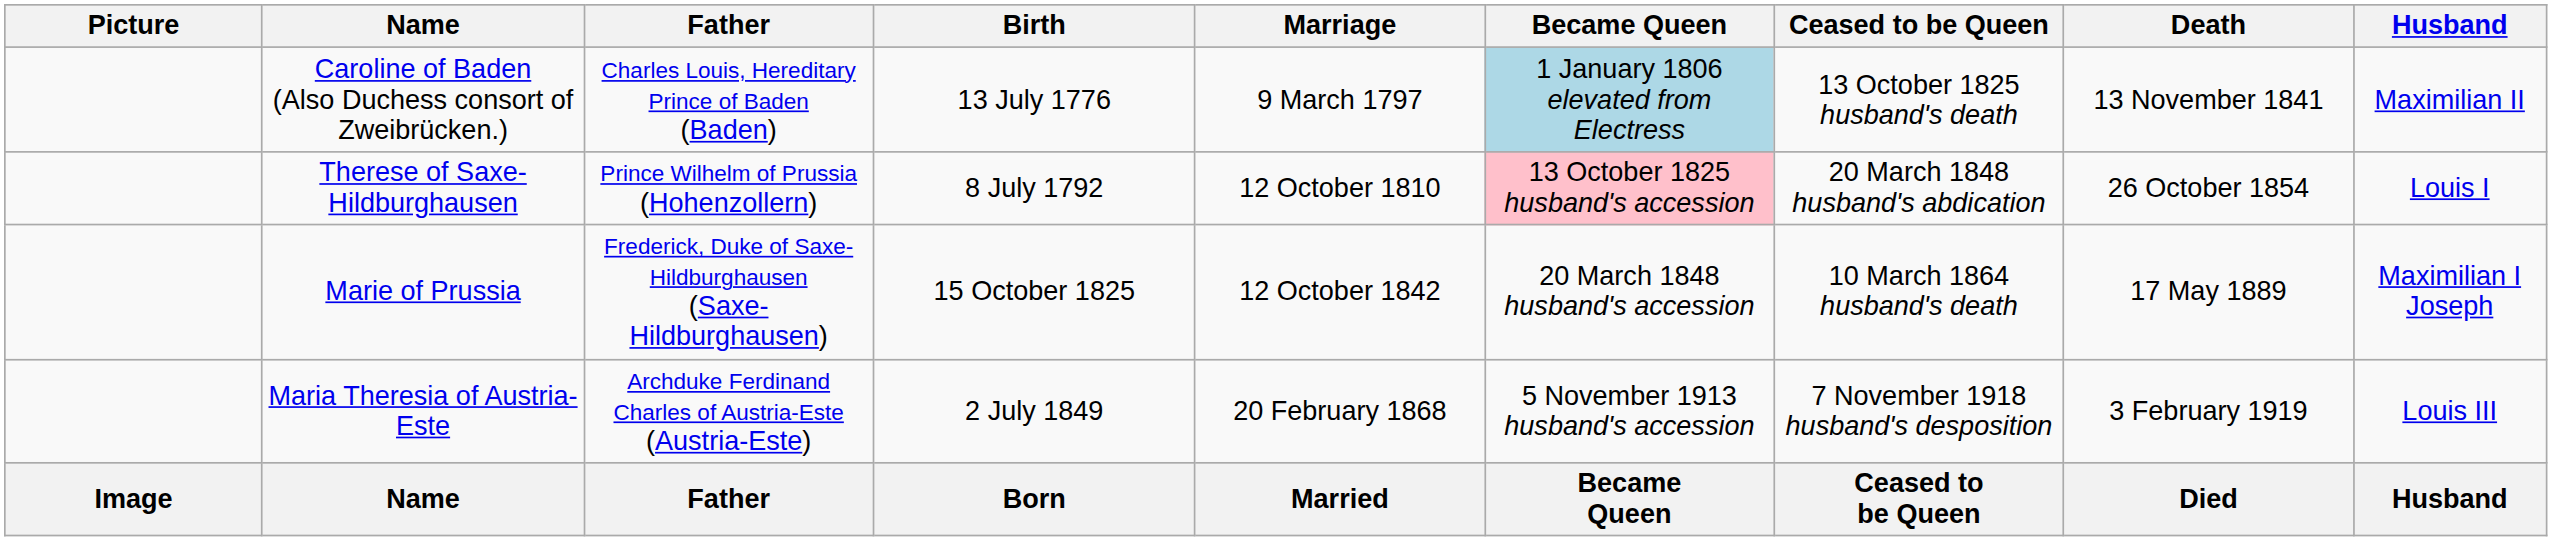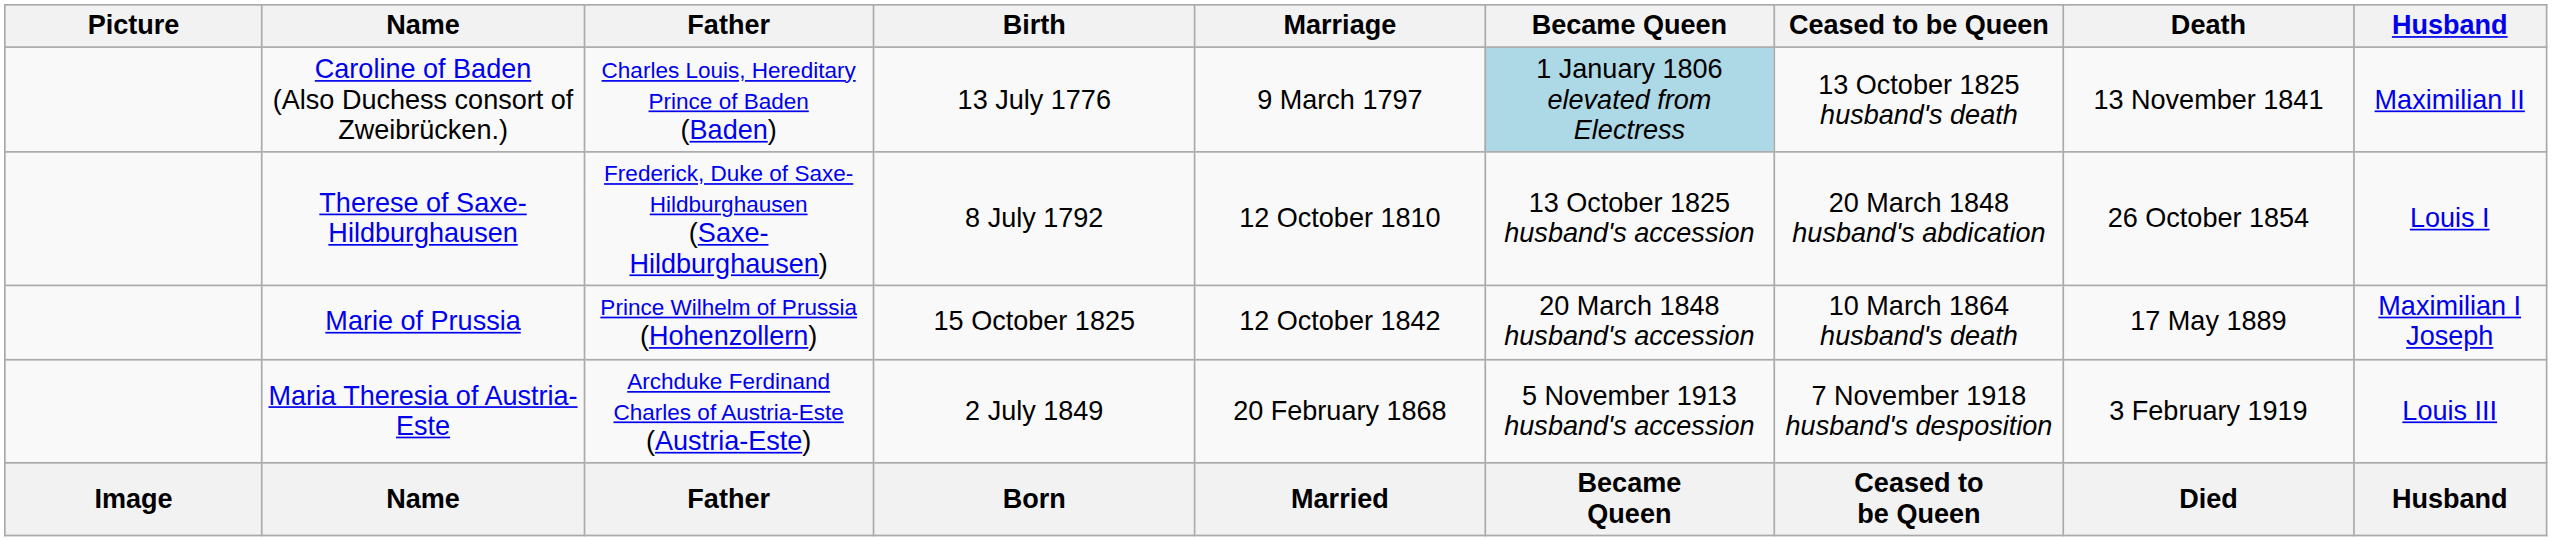 <table width=95% class="wikitable">
 <tr>
 <th width = "8%">Picture</th>
 <th width = "10%">Name</th>
 <th width = "9%">Father</th>
 <th width = "10%">Birth</th>
 <th width = "9%">Marriage</th>
 <th width = "9%">Became Queen</th>
 <th width = "9%">Ceased to be Queen</th>
 <th width = "9%">Death</th>
 <th width = "6%"><a href='#'>Husband</a></th>
 </tr>
 <tr>
 <td align="center"></td>
 <td align="center"><a href='#'>Caroline of Baden</a><br>(Also Duchess consort of Zweibrücken.)</td>
 <td align="center"><small><a href='#'>Charles Louis, Hereditary Prince of Baden</a></small> <br> (<a href='#'>Baden</a>)</td>
 <td align="center">13 July 1776</td>
 <td align="center">9 March 1797</td>
 <td align="center" style="background: lightblue;">1 January 1806<br><em>elevated from Electress</em></td>
 <td align="center">13 October 1825<br><em>husband's death</em></td>
 <td align=center>13 November 1841</td>
 <td align="center"><a href='#'>Maximilian II</a></td>
 </tr>
 <tr>
 <td align="center"></td>
 <td align="center"><a href='#'>Therese of Saxe-Hildburghausen</a></td>
-<td align="center"><small><a href='#'>Prince Wilhelm of Prussia</a></small> <br> (<a href='#'>Hohenzollern</a>)</td>
+<td align="center"><small><a href='#'>Frederick, Duke of Saxe-Hildburghausen</a></small> <br> (<a href='#'>Saxe-Hildburghausen</a>)</td>
 <td align=center>8 July 1792</td>
 <td align="center">12 October 1810</td>
-<td align="center" style="background: pink;">13 October 1825<br><em>husband's accession</em></td>
+<td align="center">13 October 1825<br><em>husband's accession</em></td>
 <td align="center">20 March 1848<br><em>husband's abdication</em></td>
 <td align="center">26 October 1854</td>
 <td align="center"><a href='#'>Louis I</a></td>
 </tr>
 <tr>
 <td align="center"></td>
 <td align="center"><a href='#'>Marie of Prussia</a></td>
-<td align="center"><small><a href='#'>Frederick, Duke of Saxe-Hildburghausen</a></small> <br> (<a href='#'>Saxe-Hildburghausen</a>)</td>
+<td align="center"><small><a href='#'>Prince Wilhelm of Prussia</a></small> <br> (<a href='#'>Hohenzollern</a>)</td>
 <td align=center>15 October 1825</td>
 <td align="center">12 October 1842</td>
 <td align="center">20 March 1848<br><em>husband's accession</em></td>
 <td align="center">10 March 1864<br><em>husband's death</em></td>
 <td align="center">17 May 1889</td>
 <td align="center"><a href='#'>Maximilian I Joseph</a></td>
 </tr>
 <tr>
 <td align="center"></td>
 <td align="center"><a href='#'>Maria Theresia of Austria-Este</a></td>
 <td align="center"><small><a href='#'>Archduke Ferdinand Charles of Austria-Este</a></small> <br>(<a href='#'>Austria-Este</a>)</td>
 <td align=center>2 July 1849</td>
 <td align="center">20 February 1868</td>
 <td align="center">5 November 1913<br><em>husband's accession</em></td>
 <td align="center">7 November 1918<br><em>husband's desposition</em></td>
 <td align="center">3 February 1919</td>
 <td align="center"><a href='#'>Louis III</a></td>
 </tr>
 <tr>
 <th>Image</th>
 <th>Name</th>
 <th>Father</th>
 <th>Born</th>
 <th>Married</th>
 <th>Became<br>Queen</th>
 <th>Ceased to<br>be Queen</th>
 <th>Died</th>
 <th>Husband</th>
 </tr>
 </table>
